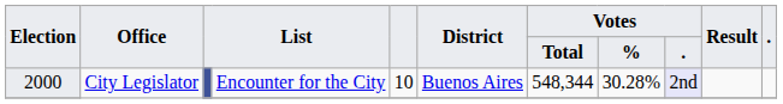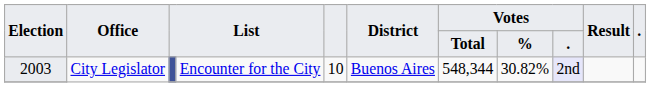 <table class="wikitable" style="font-size:90%; text-align:center;">
 <tr>
 <th style="background-color:#EAECF0;" rowspan=2>Election</th>
 <th style="background-color:#EAECF0;" rowspan=2>Office</th>
 <th style="background-color:#EAECF0;" colspan=2 rowspan=2>List</th>
 <th style="background-color:#EAECF0;" rowspan=2></th>
 <th style="background-color:#EAECF0;" rowspan=2>District</th>
 <th style="background-color:#EAECF0;" colspan=3>Votes</th>
 <th style="background-color:#EAECF0;" rowspan=2>Result</th>
 <th style="background-color:#EAECF0;" rowspan=2>.</th>
 </tr>
 <tr>
 <th style="background-color:#EAECF0;">Total</th>
 <th style="background-color:#EAECF0;">%</th>
 <th style="background-color:#EAECF0;">.</th>
 </tr>
 <tr>
-<td style="background-color:#EAECF0;">2000</td>
+<td style="background-color:#EAECF0;">2003</td>
 <td rowspan="2"><a href='#'>City Legislator</a></td>
 <td style="background-color:#3E5298;"></td>
 <td><a href='#'>Encounter for the City</a></td>
 <td>10</td>
 <td><a href='#'>Buenos Aires</a></td>
 <td>548,344</td>
-<td>30.28%</td>
+<td>30.82%</td>
 <td style="background: lavender;">2nd</td>
 <td></td>
 <td></td>
 </tr>
 <tr>
 </tr>
 </table>
